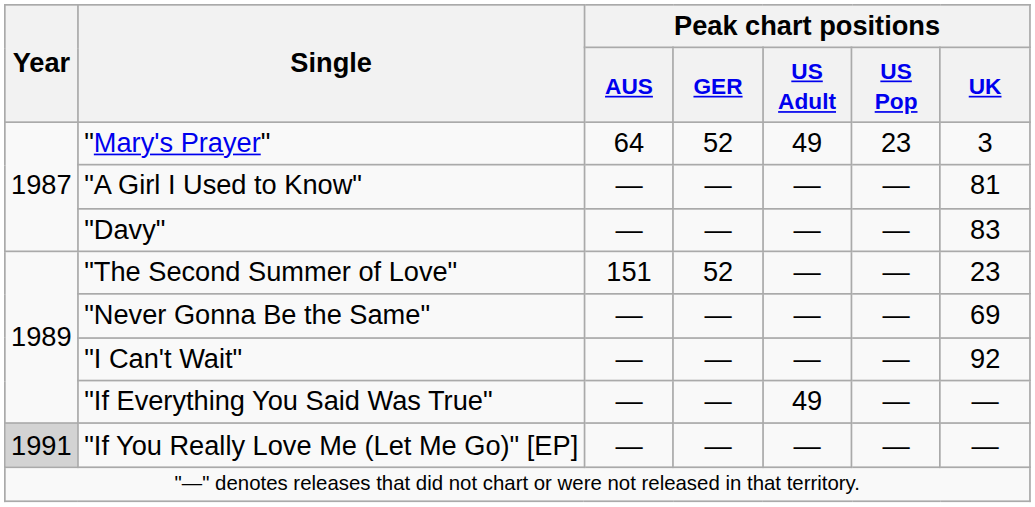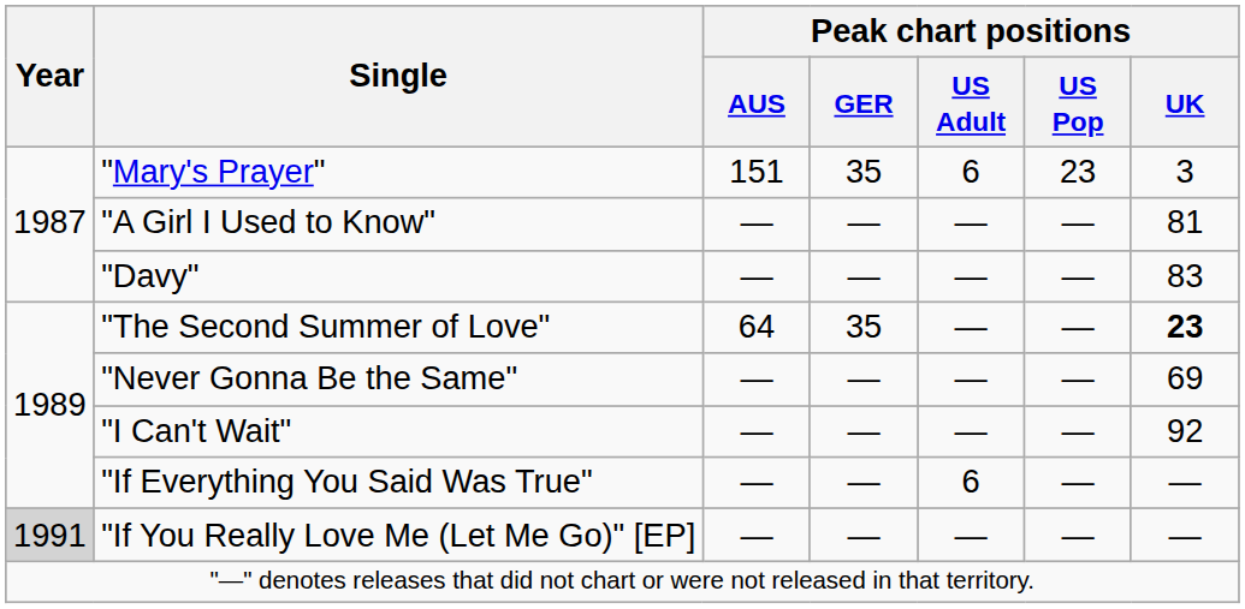 <table class="wikitable">
 <tr>
 <th scope="col" rowspan="2">Year</th>
 <th scope="col" rowspan="2">Single</th>
 <th scope="col" colspan="5">Peak chart positions</th>
 </tr>
 <tr>
 <th style="width:45px;"><small><a href='#'>AUS</a></small><br></th>
 <th style="width:45px;"><small><a href='#'>GER</a></small><br></th>
 <th style="width:45px;"><small><a href='#'>US Adult</a></small><br></th>
 <th style="width:45px;"><small><a href='#'>US Pop</a></small><br></th>
 <th style="width:45px;"><small><a href='#'>UK</a></small><br></th>
 </tr>
 <tr>
 <td rowspan="3">1987</td>
 <td>"<a href='#'>Mary's Prayer</a>"</td>
-<td align=center>64</td>
-<td align=center>52</td>
-<td align=center>49</td>
+<td align=center>151</td>
+<td align=center>35</td>
+<td align=center>6</td>
 <td align=center>23</td>
 <td align=center>3</td>
 </tr>
 <tr>
 <td>"A Girl I Used to Know"</td>
 <td align=center>—</td>
 <td align=center>—</td>
 <td align=center>―</td>
 <td align=center>—</td>
 <td align=center>81</td>
 </tr>
 <tr>
 <td>"Davy"</td>
 <td align=center>—</td>
 <td align=center>—</td>
 <td align=center>—</td>
 <td align=center>―</td>
 <td align=center>83</td>
 </tr>
 <tr>
 <td rowspan="4">1989</td>
 <td>"The Second Summer of Love"</td>
-<td align=center>151</td>
-<td align=center>52</td>
+<td align=center>64</td>
+<td align=center>35</td>
 <td align=center>―</td>
 <td align=center>—</td>
-<td align=center>23</td>
+<td align=center><strong>23</strong></td>
 </tr>
 <tr>
 <td>"Never Gonna Be the Same"</td>
 <td align=center>—</td>
 <td align=center>—</td>
 <td align=center>―</td>
 <td align=center>—</td>
 <td align=center>69</td>
 </tr>
 <tr>
 <td>"I Can't Wait"</td>
 <td align=center>―</td>
 <td align=center>—</td>
 <td align=center>―</td>
 <td align=center>—</td>
 <td align=center>92</td>
 </tr>
 <tr>
 <td>"If Everything You Said Was True"</td>
 <td align=center>—</td>
 <td align=center>—</td>
-<td align=center>49</td>
+<td align=center>6</td>
 <td align=center>—</td>
 <td align=center>―</td>
 </tr>
 <tr>
 <td rowspan="1" style="background: lightgrey;">1991</td>
 <td>"If You Really Love Me (Let Me Go)" [EP]</td>
 <td align=center>―</td>
 <td align=center>—</td>
 <td align=center>―</td>
 <td align=center>—</td>
 <td align=center>―</td>
 </tr>
 <tr>
 <td colspan="7" style="text-align:center; font-size:9pt;">"—" denotes releases that did not chart or were not released in that territory.</td>
 </tr>
 </table>
